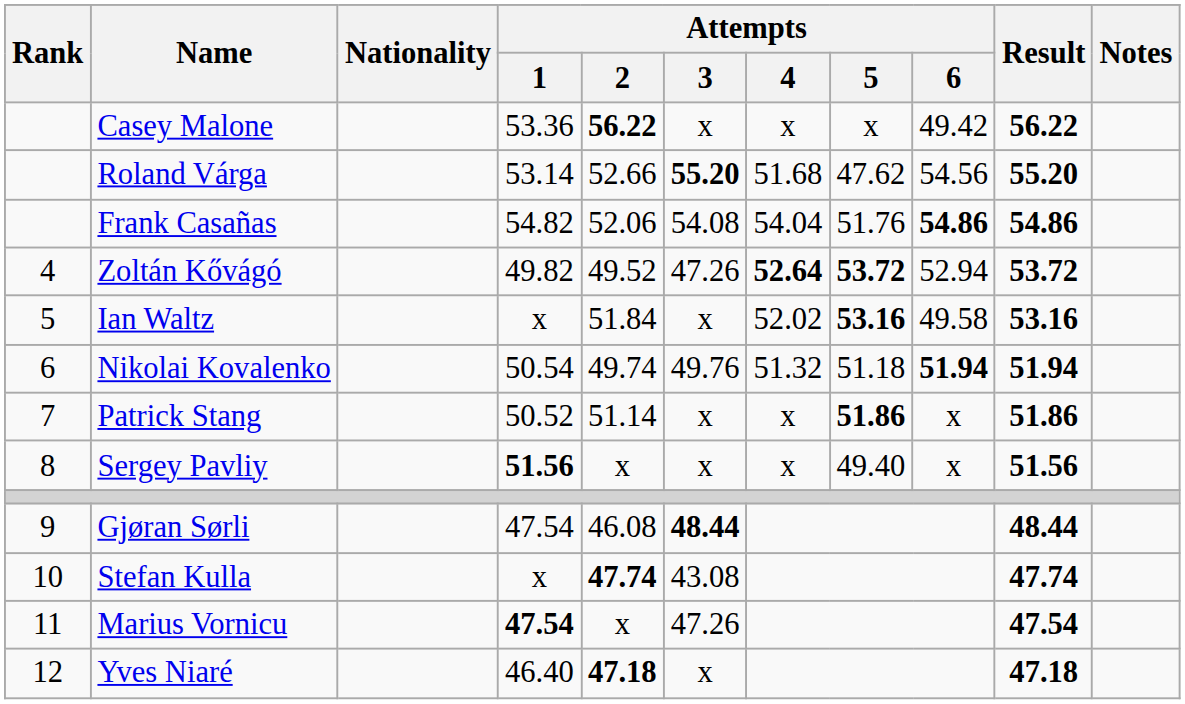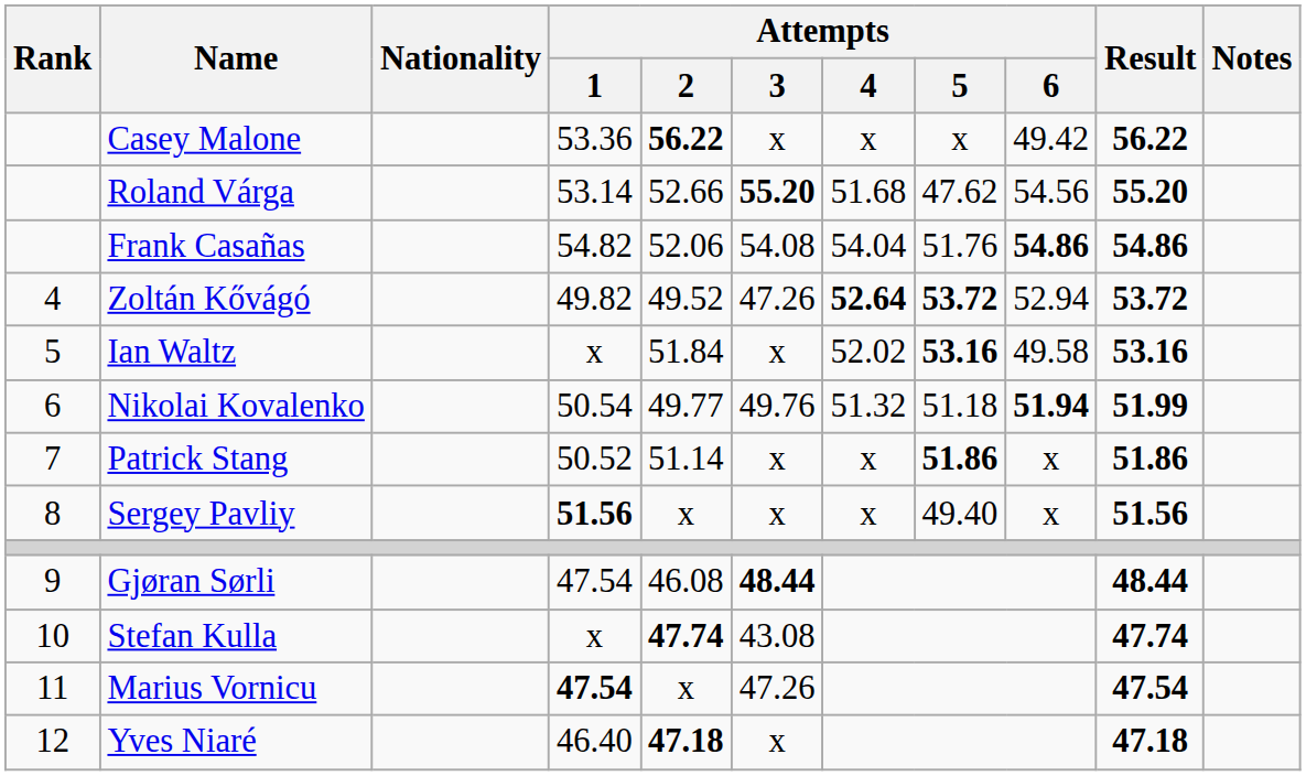 <table class="wikitable sortable" style="text-align:center">
 <tr>
 <th rowspan=2>Rank</th>
 <th rowspan=2>Name</th>
 <th rowspan=2>Nationality</th>
 <th colspan=6>Attempts</th>
 <th rowspan=2>Result</th>
 <th rowspan=2>Notes</th>
 </tr>
 <tr>
 <th>1</th>
 <th>2</th>
 <th>3</th>
 <th>4</th>
 <th>5</th>
 <th>6</th>
 </tr>
 <tr>
 <td></td>
 <td align=left><a href='#'>Casey Malone</a></td>
 <td align=left></td>
 <td>53.36</td>
 <td><strong>56.22</strong></td>
 <td>x</td>
 <td>x</td>
 <td>x</td>
 <td>49.42</td>
 <td><strong>56.22</strong></td>
 <td></td>
 </tr>
 <tr>
 <td></td>
 <td align=left><a href='#'>Roland Várga</a></td>
 <td align=left></td>
 <td>53.14</td>
 <td>52.66</td>
 <td><strong>55.20</strong></td>
 <td>51.68</td>
 <td>47.62</td>
 <td>54.56</td>
 <td><strong>55.20</strong></td>
 <td></td>
 </tr>
 <tr>
 <td></td>
 <td align=left><a href='#'>Frank Casañas</a></td>
 <td align=left></td>
 <td>54.82</td>
 <td>52.06</td>
 <td>54.08</td>
 <td>54.04</td>
 <td>51.76</td>
 <td><strong>54.86</strong></td>
 <td><strong>54.86</strong></td>
 <td></td>
 </tr>
 <tr>
 <td>4</td>
 <td align=left><a href='#'>Zoltán Kővágó</a></td>
 <td align=left></td>
 <td>49.82</td>
 <td>49.52</td>
 <td>47.26</td>
 <td><strong>52.64</strong></td>
 <td><strong>53.72</strong></td>
 <td>52.94</td>
 <td><strong>53.72</strong></td>
 <td></td>
 </tr>
 <tr>
 <td>5</td>
 <td align=left><a href='#'>Ian Waltz</a></td>
 <td align=left></td>
 <td>x</td>
 <td>51.84</td>
 <td>x</td>
 <td>52.02</td>
 <td><strong>53.16</strong></td>
 <td>49.58</td>
 <td><strong>53.16</strong></td>
 <td></td>
 </tr>
 <tr>
 <td>6</td>
 <td align=left><a href='#'>Nikolai Kovalenko</a></td>
 <td align=left></td>
 <td>50.54</td>
-<td>49.74</td>
+<td>49.77</td>
 <td>49.76</td>
 <td>51.32</td>
 <td>51.18</td>
 <td><strong>51.94</strong></td>
-<td><strong>51.94</strong></td>
+<td><strong>51.99</strong></td>
 <td></td>
 </tr>
 <tr>
 <td>7</td>
 <td align=left><a href='#'>Patrick Stang</a></td>
 <td align=left></td>
 <td>50.52</td>
 <td>51.14</td>
 <td>x</td>
 <td>x</td>
 <td><strong>51.86</strong></td>
 <td>x</td>
 <td><strong>51.86</strong></td>
 <td></td>
 </tr>
 <tr>
 <td>8</td>
 <td align=left><a href='#'>Sergey Pavliy</a></td>
 <td align=left></td>
 <td><strong>51.56</strong></td>
 <td>x</td>
 <td>x</td>
 <td>x</td>
 <td>49.40</td>
 <td>x</td>
 <td><strong>51.56</strong></td>
 <td></td>
 </tr>
 <tr>
 <td colspan=11 bgcolor=lightgray></td>
 </tr>
 <tr>
 <td>9</td>
 <td align=left><a href='#'>Gjøran Sørli</a></td>
 <td align=left></td>
 <td>47.54</td>
 <td>46.08</td>
 <td><strong>48.44</strong></td>
 <td colspan=3></td>
 <td><strong>48.44</strong></td>
 <td></td>
 </tr>
 <tr>
 <td>10</td>
 <td align=left><a href='#'>Stefan Kulla</a></td>
 <td align=left></td>
 <td>x</td>
 <td><strong>47.74</strong></td>
 <td>43.08</td>
 <td colspan=3></td>
 <td><strong>47.74</strong></td>
 <td></td>
 </tr>
 <tr>
 <td>11</td>
 <td align=left><a href='#'>Marius Vornicu</a></td>
 <td align=left></td>
 <td><strong>47.54</strong></td>
 <td>x</td>
 <td>47.26</td>
 <td colspan=3></td>
 <td><strong>47.54</strong></td>
 <td></td>
 </tr>
 <tr>
 <td>12</td>
 <td align=left><a href='#'>Yves Niaré</a></td>
 <td align=left></td>
 <td>46.40</td>
 <td><strong>47.18</strong></td>
 <td>x</td>
 <td colspan=3></td>
 <td><strong>47.18</strong></td>
 <td></td>
 </tr>
 </table>
